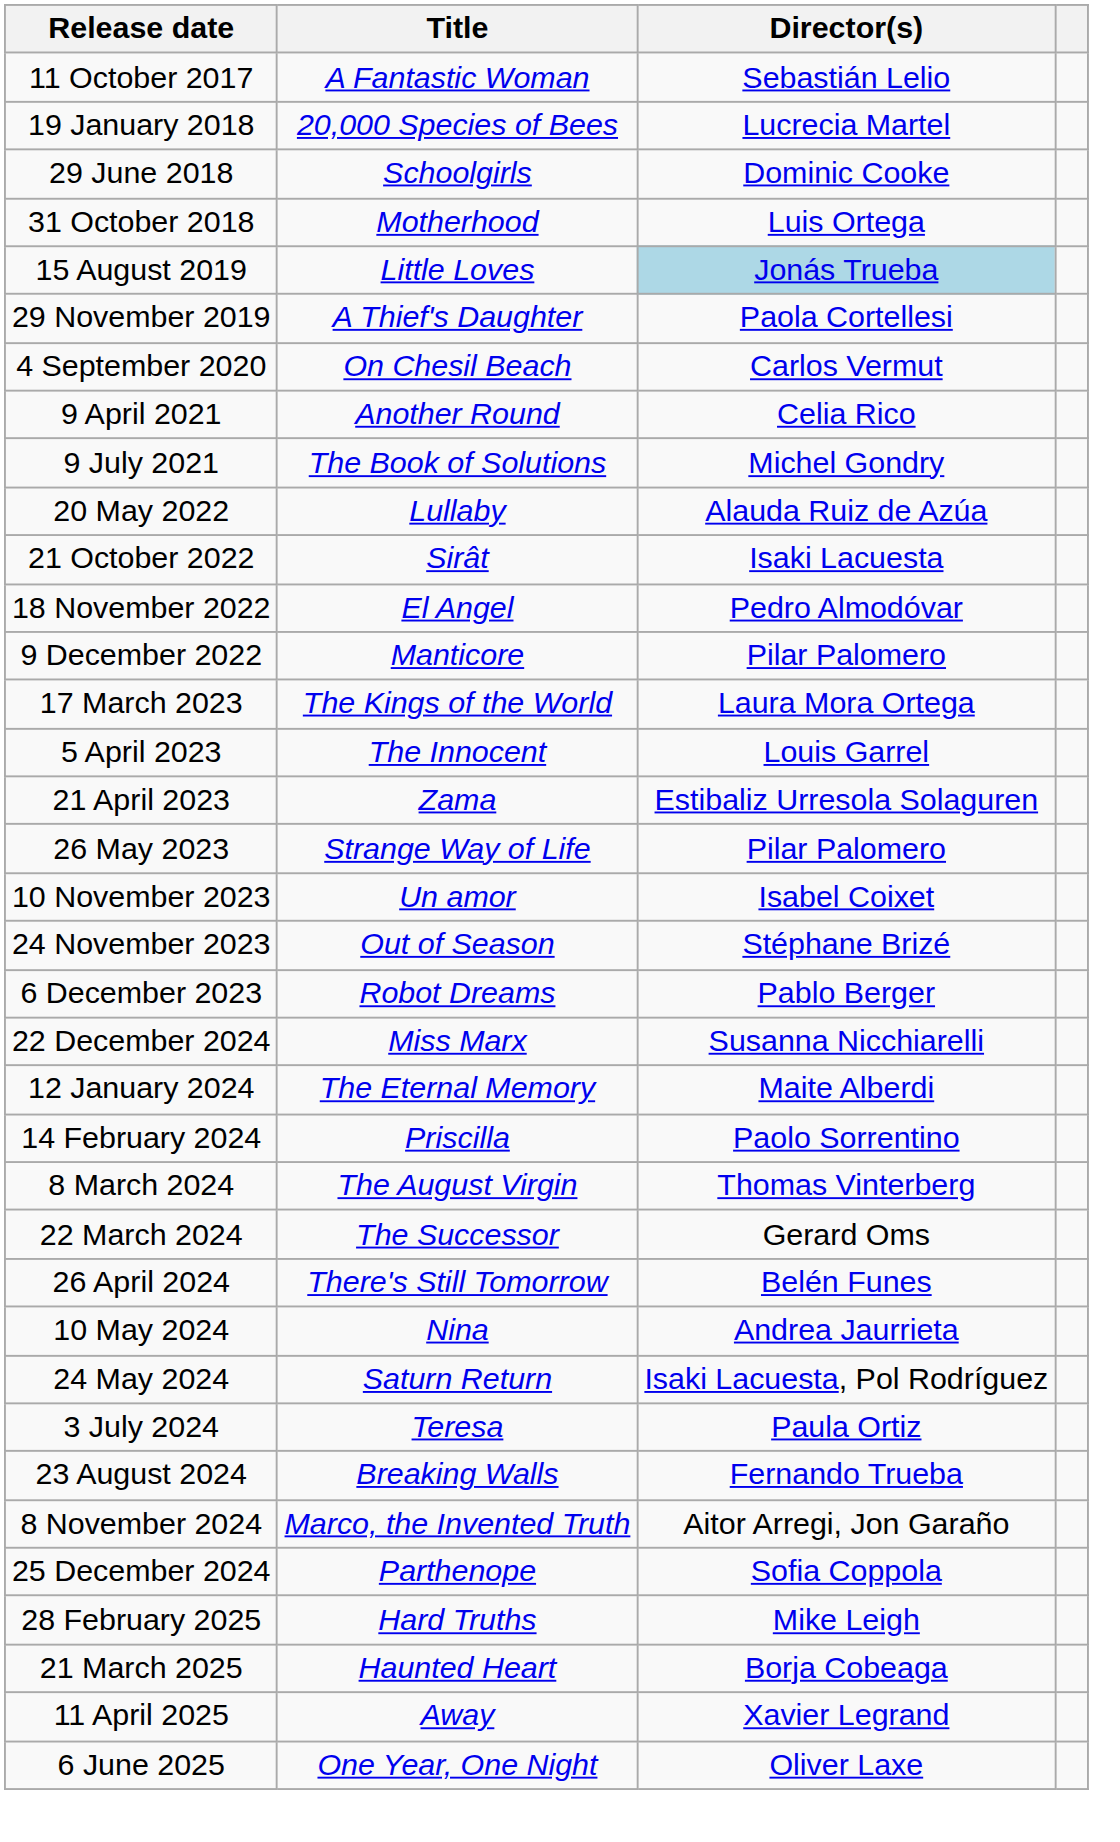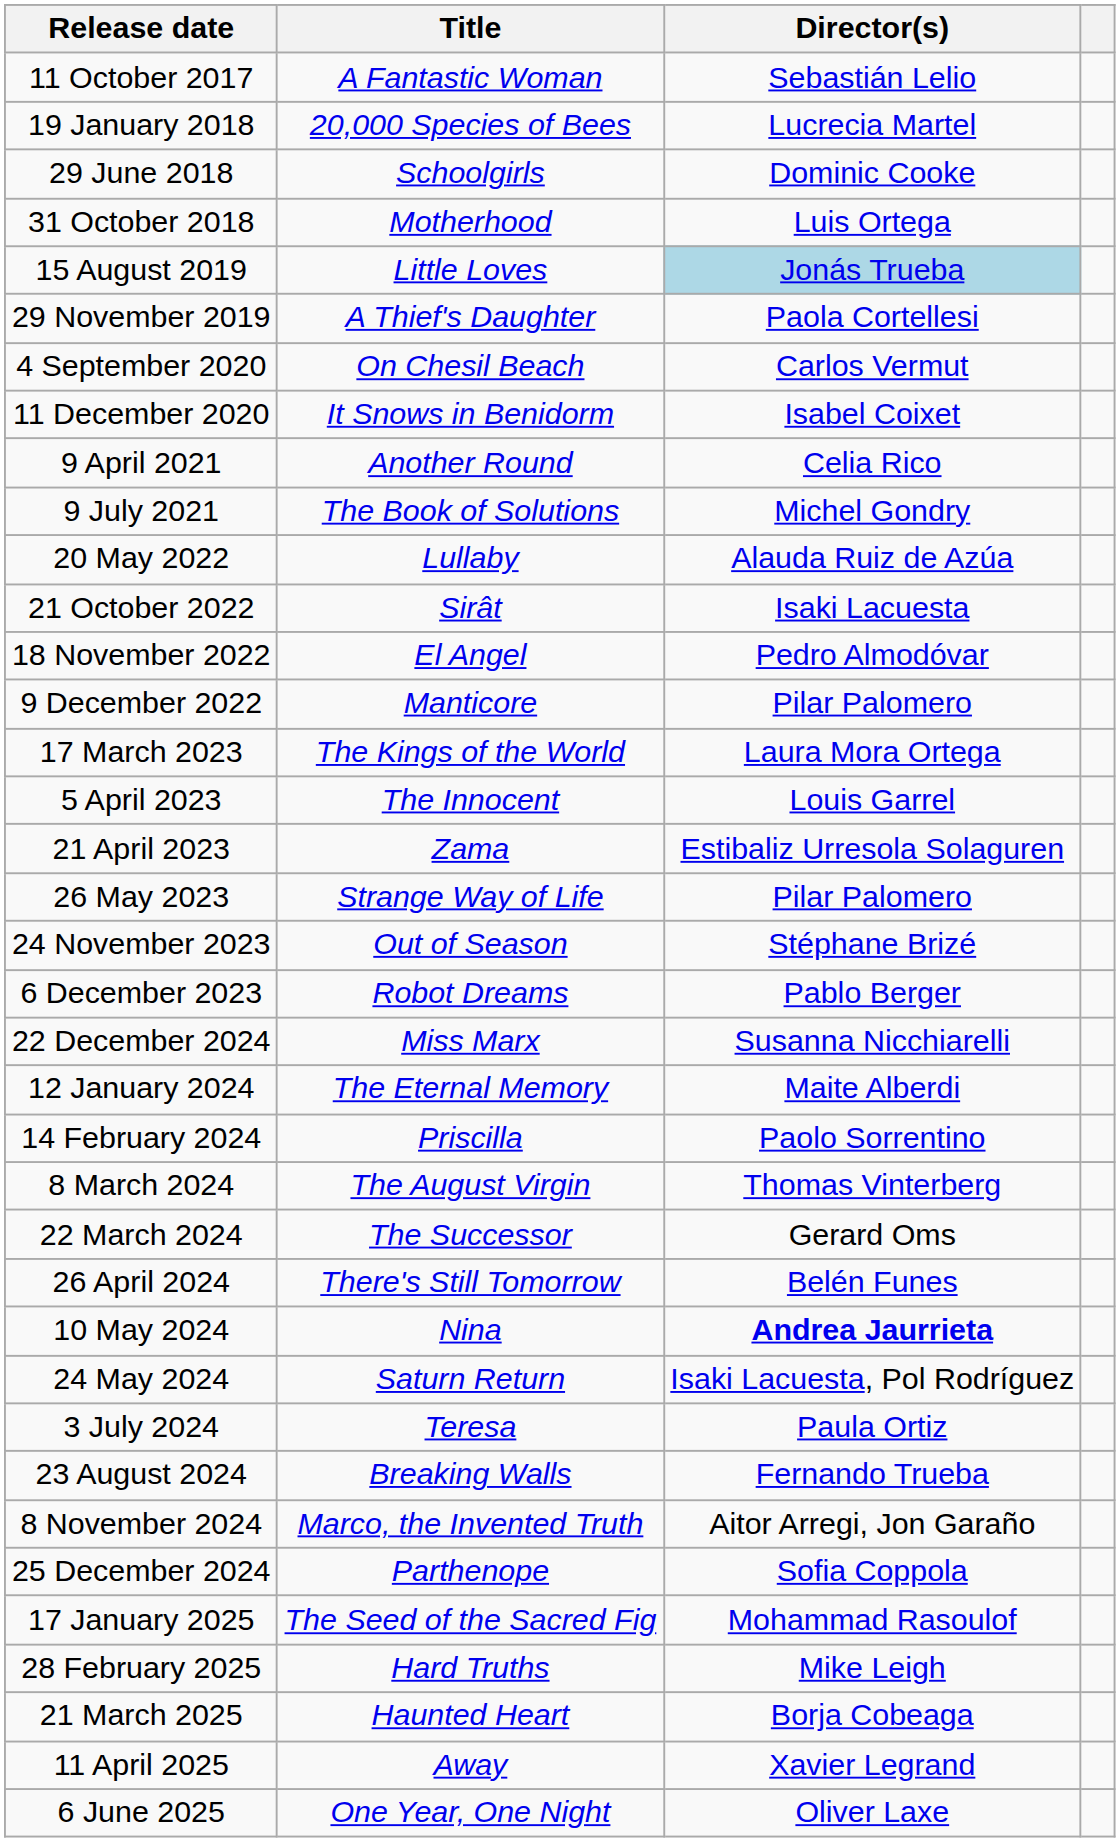 <table class="wikitable sortable plainrowheaders" style="text-align: center;">
 <tr>
 <th>Release date</th>
 <th>Title</th>
 <th>Director(s)</th>
 <th scope=col class="unsortable" style="width:3%;"></th>
 </tr>
 <tr>
 <td>11 October 2017</td>
 <td><em><a href='#'>A Fantastic Woman</a></em></td>
 <td><a href='#'>Sebastián Lelio</a></td>
 <td></td>
 </tr>
 <tr>
 <td>19 January 2018</td>
 <td><em><a href='#'>20,000 Species of Bees</a></em></td>
 <td><a href='#'>Lucrecia Martel</a></td>
 <td></td>
 </tr>
 <tr>
 <td>29 June 2018</td>
 <td><em><a href='#'>Schoolgirls</a></em></td>
 <td><a href='#'>Dominic Cooke</a></td>
 <td></td>
 </tr>
 <tr>
 <td>31 October 2018</td>
 <td><em><a href='#'>Motherhood</a></em></td>
 <td><a href='#'>Luis Ortega</a></td>
 <td></td>
 </tr>
 <tr>
 <td>15 August 2019</td>
 <td><em><a href='#'>Little Loves</a></em></td>
 <td style="background: lightblue;"><a href='#'>Jonás Trueba</a></td>
 <td></td>
 </tr>
 <tr>
 <td>29 November 2019</td>
 <td><em><a href='#'>A Thief's Daughter</a></em></td>
 <td><a href='#'>Paola Cortellesi</a></td>
 <td></td>
 </tr>
 <tr>
 <td>4 September 2020</td>
 <td><em><a href='#'>On Chesil Beach</a></em></td>
 <td><a href='#'>Carlos Vermut</a></td>
+<td></td>
+</tr>
+<tr>
+<td>11 December 2020</td>
+<td><em><a href='#'>It Snows in Benidorm</a></em></td>
+<td><a href='#'>Isabel Coixet</a></td>
 <td></td>
 </tr>
 <tr>
 <td>9 April 2021</td>
 <td><em><a href='#'>Another Round</a></em></td>
 <td><a href='#'>Celia Rico</a></td>
 <td></td>
 </tr>
 <tr>
 <td>9 July 2021</td>
 <td><em><a href='#'>The Book of Solutions</a></em></td>
 <td><a href='#'>Michel Gondry</a></td>
 <td></td>
 </tr>
 <tr>
 <td>20 May 2022</td>
 <td><em><a href='#'>Lullaby</a></em></td>
 <td><a href='#'>Alauda Ruiz de Azúa</a></td>
 <td></td>
 </tr>
 <tr>
 <td>21 October 2022</td>
 <td><em><a href='#'>Sirât</a></em></td>
 <td><a href='#'>Isaki Lacuesta</a></td>
 <td></td>
 </tr>
 <tr>
 <td>18 November 2022</td>
 <td><em><a href='#'>El Angel</a></em></td>
 <td><a href='#'>Pedro Almodóvar</a></td>
 <td></td>
 </tr>
 <tr>
 <td>9 December 2022</td>
 <td><em><a href='#'>Manticore</a></em></td>
 <td><a href='#'>Pilar Palomero</a></td>
 <td></td>
 </tr>
 <tr>
 <td>17 March 2023</td>
 <td><em><a href='#'>The Kings of the World</a></em></td>
 <td><a href='#'>Laura Mora Ortega</a></td>
 <td></td>
 </tr>
 <tr>
 <td>5 April 2023</td>
 <td><em><a href='#'>The Innocent</a></em></td>
 <td><a href='#'>Louis Garrel</a></td>
 <td></td>
 </tr>
 <tr>
 <td>21 April 2023</td>
 <td><em><a href='#'>Zama</a></em></td>
 <td><a href='#'>Estibaliz Urresola Solaguren</a></td>
 <td></td>
 </tr>
 <tr>
 <td>26 May 2023</td>
 <td><em><a href='#'>Strange Way of Life</a></em></td>
 <td><a href='#'>Pilar Palomero</a></td>
 <td></td>
 </tr>
 <tr>
-<td>10 November 2023</td>
-<td><em><a href='#'>Un amor</a></em></td>
-<td><a href='#'>Isabel Coixet</a></td>
-<td></td>
-</tr>
-<tr>
 <td>24 November 2023</td>
 <td><em><a href='#'>Out of Season</a></em></td>
 <td><a href='#'>Stéphane Brizé</a></td>
 <td></td>
 </tr>
 <tr>
 <td>6 December 2023</td>
 <td><em><a href='#'>Robot Dreams</a></em></td>
 <td><a href='#'>Pablo Berger</a></td>
 <td></td>
 </tr>
 <tr>
 <td>22 December 2024</td>
 <td><em><a href='#'>Miss Marx</a></em></td>
 <td><a href='#'>Susanna Nicchiarelli</a></td>
 <td></td>
 </tr>
 <tr>
 <td>12 January 2024</td>
 <td><em><a href='#'>The Eternal Memory</a></em></td>
 <td><a href='#'>Maite Alberdi</a></td>
 <td></td>
 </tr>
 <tr>
 <td>14 February 2024</td>
 <td><em><a href='#'>Priscilla</a></em></td>
 <td><a href='#'>Paolo Sorrentino</a></td>
 <td></td>
 </tr>
 <tr>
 <td>8 March 2024</td>
 <td><em><a href='#'>The August Virgin</a></em></td>
 <td><a href='#'>Thomas Vinterberg</a></td>
 <td></td>
 </tr>
 <tr>
 <td>22 March 2024</td>
 <td><em><a href='#'>The Successor</a></em></td>
 <td>Gerard Oms</td>
 <td></td>
 </tr>
 <tr>
 <td>26 April 2024</td>
 <td><em><a href='#'>There's Still Tomorrow</a></em></td>
 <td><a href='#'>Belén Funes</a></td>
 <td></td>
 </tr>
 <tr>
 <td>10 May 2024</td>
 <td><em><a href='#'>Nina</a></em></td>
-<td><a href='#'>Andrea Jaurrieta</a></td>
+<td><strong><a href='#'>Andrea Jaurrieta</a></strong></td>
 <td></td>
 </tr>
 <tr>
 <td>24 May 2024</td>
 <td><em><a href='#'>Saturn Return</a></em></td>
 <td><a href='#'>Isaki Lacuesta</a>, Pol Rodríguez</td>
 <td></td>
 </tr>
 <tr>
 <td>3 July 2024</td>
 <td><em><a href='#'>Teresa</a></em></td>
 <td><a href='#'>Paula Ortiz</a></td>
 <td></td>
 </tr>
 <tr>
 <td>23 August 2024</td>
 <td><em><a href='#'>Breaking Walls</a></em></td>
 <td><a href='#'>Fernando Trueba</a></td>
 <td></td>
 </tr>
 <tr>
 <td>8 November 2024</td>
 <td><em><a href='#'>Marco, the Invented Truth</a></em></td>
 <td>Aitor Arregi, Jon Garaño</td>
 <td></td>
 </tr>
 <tr>
 <td>25 December 2024</td>
 <td><em><a href='#'>Parthenope</a></em></td>
 <td><a href='#'>Sofia Coppola</a></td>
 <td></td>
 </tr>
 <tr>
+<td>17 January 2025</td>
+<td><em><a href='#'>The Seed of the Sacred Fig</a></em></td>
+<td><a href='#'>Mohammad Rasoulof</a></td>
+<td></td>
+</tr>
+<tr>
 <td>28 February 2025</td>
 <td><em><a href='#'>Hard Truths</a></em></td>
 <td><a href='#'>Mike Leigh</a></td>
 <td></td>
 </tr>
 <tr>
 <td>21 March 2025</td>
 <td><em><a href='#'>Haunted Heart</a></em></td>
 <td><a href='#'>Borja Cobeaga</a></td>
 <td></td>
 </tr>
 <tr>
 <td>11 April 2025</td>
 <td><em><a href='#'>Away</a></em></td>
 <td><a href='#'>Xavier Legrand</a></td>
 <td></td>
 </tr>
 <tr>
 <td>6 June 2025</td>
 <td><em><a href='#'>One Year, One Night</a></em></td>
 <td><a href='#'>Oliver Laxe</a></td>
 <td></td>
 </tr>
 </table>
